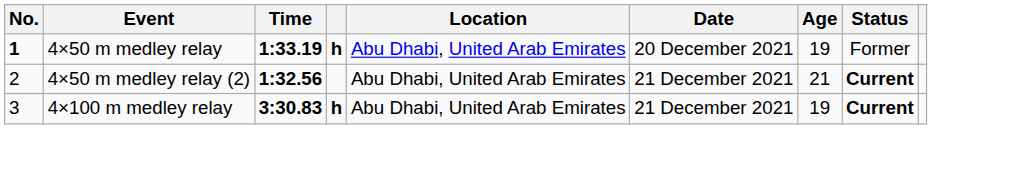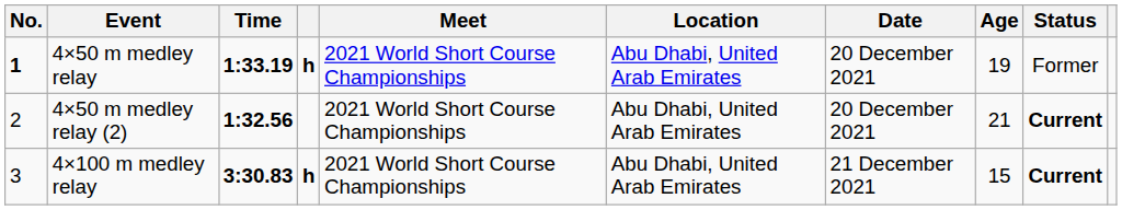 <table class="wikitable sortable">
 <tr>
 <th>No.</th>
 <th>Event</th>
 <th>Time</th>
 <th></th>
+<th>Meet</th>
 <th>Location</th>
 <th>Date</th>
 <th>Age</th>
 <th>Status</th>
 <th></th>
 </tr>
 <tr>
 <td><strong>1</strong></td>
 <td>4×50 m medley relay</td>
 <td style="text-align:center;"><strong>1:33.19</strong></td>
 <td><strong>h</strong></td>
+<td><a href='#'>2021 World Short Course Championships</a></td>
 <td><a href='#'>Abu Dhabi</a>, <a href='#'>United Arab Emirates</a></td>
 <td>20 December 2021</td>
 <td style="text-align:center;">19</td>
 <td style="text-align:center;">Former</td>
 <td style="text-align:center;"></td>
 </tr>
 <tr>
 <td>2</td>
 <td>4×50 m medley relay (2)</td>
 <td style="text-align:center;"><strong>1:32.56</strong></td>
 <td></td>
+<td>2021 World Short Course Championships</td>
 <td>Abu Dhabi, United Arab Emirates</td>
-<td>21 December 2021</td>
+<td>20 December 2021</td>
 <td style="text-align:center;">21</td>
 <td style="text-align:center;"><strong>Current</strong></td>
 <td style="text-align:center;"></td>
 </tr>
 <tr>
 <td>3</td>
 <td>4×100 m medley relay</td>
 <td style="text-align:center;"><strong>3:30.83</strong></td>
 <td><strong>h</strong></td>
+<td>2021 World Short Course Championships</td>
 <td>Abu Dhabi, United Arab Emirates</td>
 <td>21 December 2021</td>
-<td style="text-align:center;">19</td>
+<td style="text-align:center;">15</td>
 <td style="text-align:center;"><strong>Current</strong></td>
 <td style="text-align:center;"></td>
 </tr>
 </table>
